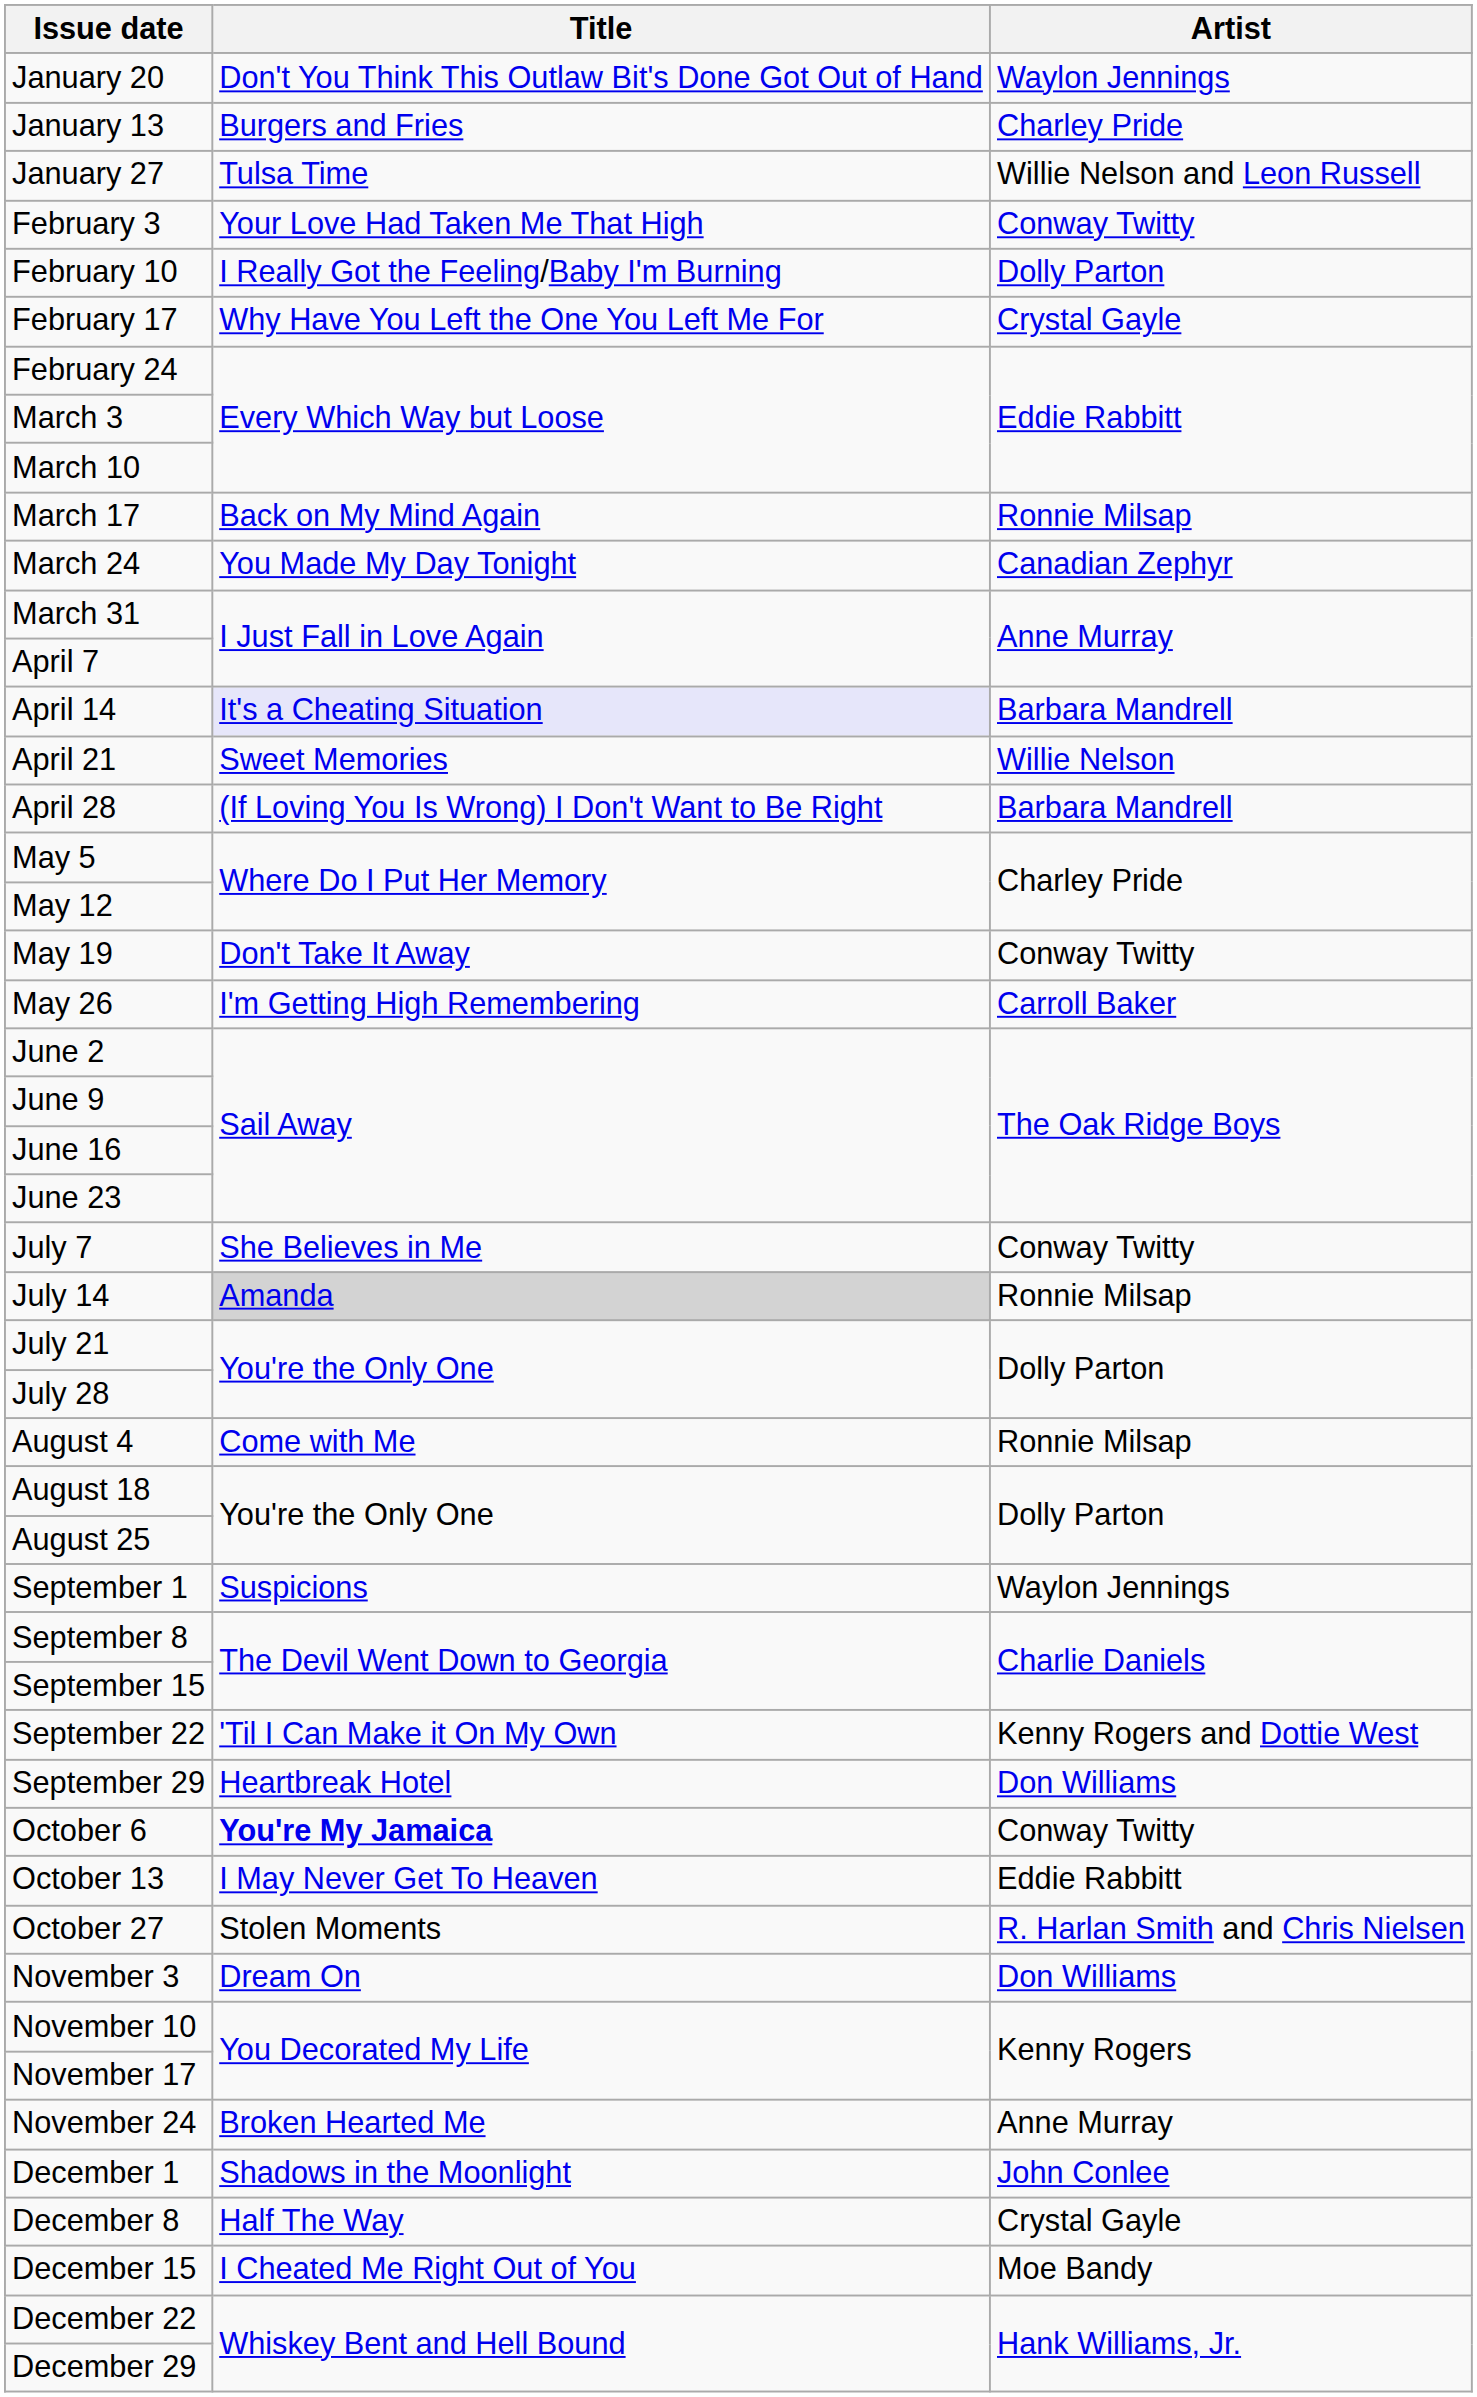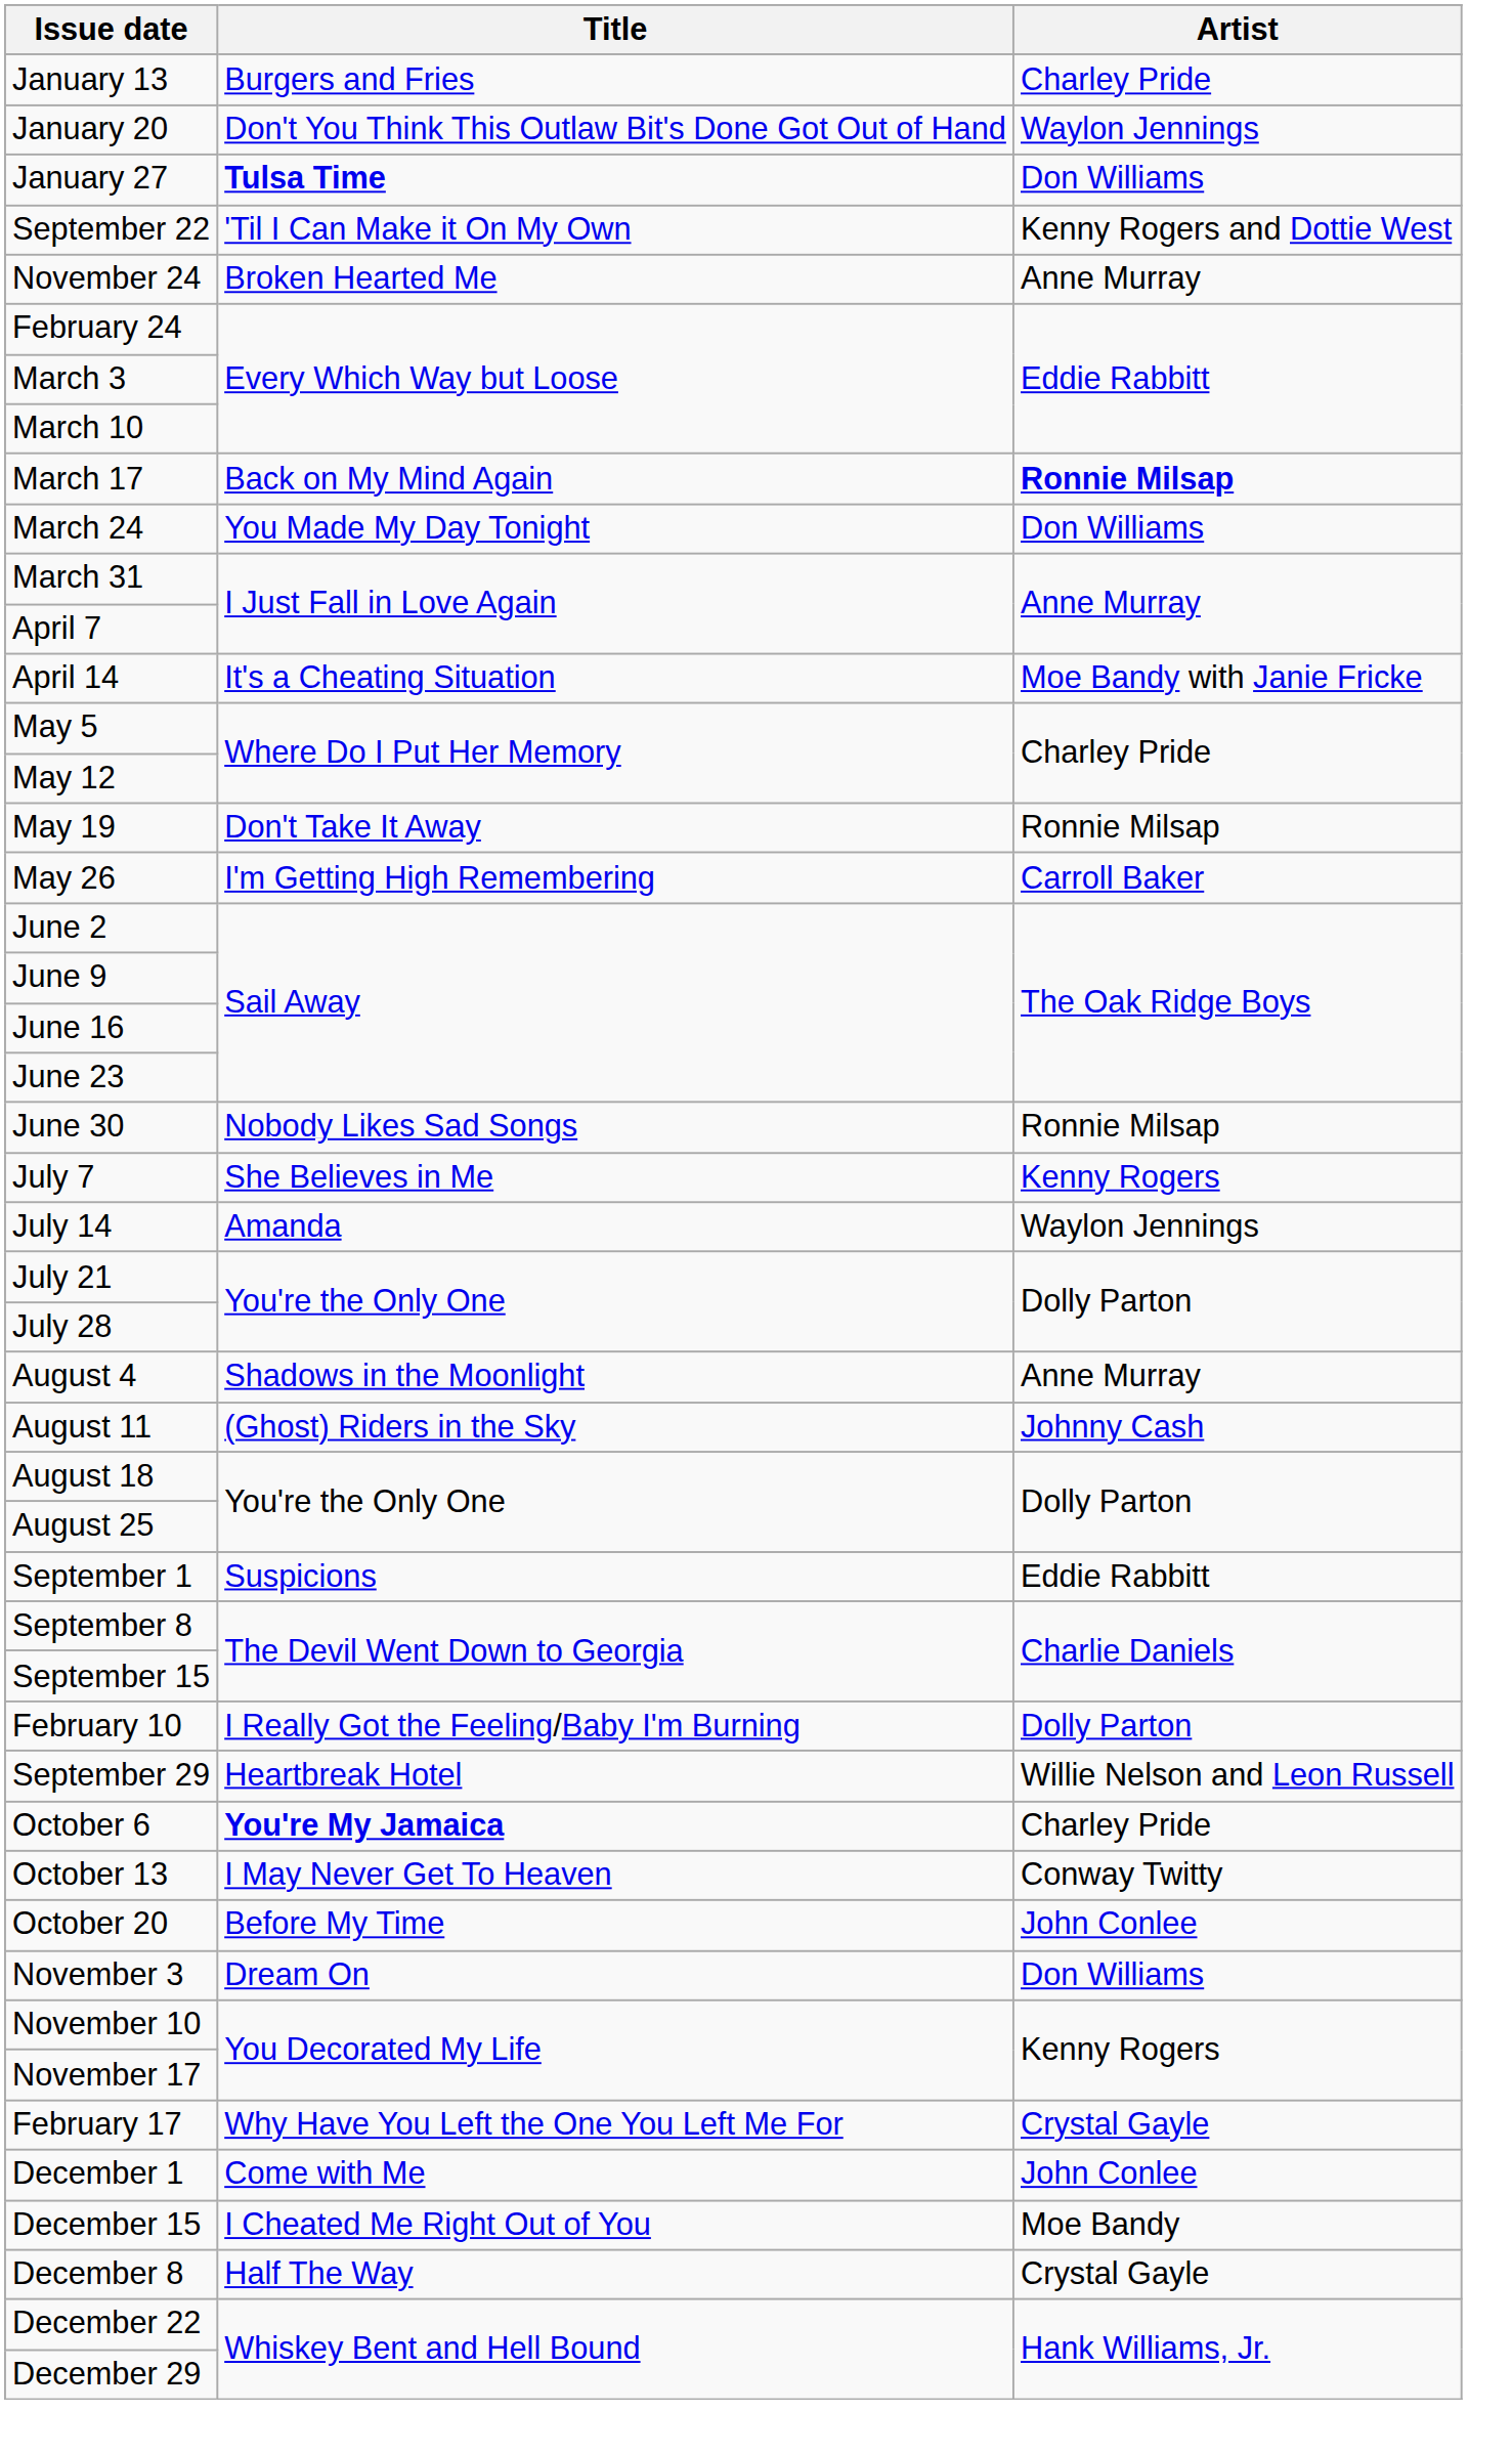 <table class="wikitable">
 <tr>
 <th>Issue date</th>
 <th>Title</th>
 <th>Artist</th>
 </tr>
 <tr>
+<td>January 13</td>
+<td><a href='#'>Burgers and Fries</a></td>
+<td><a href='#'>Charley Pride</a></td>
+</tr>
+<tr>
 <td>January 20</td>
 <td><a href='#'>Don't You Think This Outlaw Bit's Done Got Out of Hand</a></td>
 <td><a href='#'>Waylon Jennings</a></td>
 </tr>
 <tr>
-<td>January 13</td>
-<td><a href='#'>Burgers and Fries</a></td>
-<td><a href='#'>Charley Pride</a></td>
+<td>January 27</td>
+<td><strong><a href='#'>Tulsa Time</a></strong></td>
+<td><a href='#'>Don Williams</a></td>
 </tr>
 <tr>
-<td>January 27</td>
-<td><a href='#'>Tulsa Time</a></td>
-<td>Willie Nelson and <a href='#'>Leon Russell</a></td>
+<td>September 22</td>
+<td><a href='#'>'Til I Can Make it On My Own</a></td>
+<td>Kenny Rogers and <a href='#'>Dottie West</a></td>
 </tr>
 <tr>
-<td>February 3</td>
-<td><a href='#'>Your Love Had Taken Me That High</a></td>
-<td><a href='#'>Conway Twitty</a></td>
-</tr>
-<tr>
-<td>February 10</td>
-<td><a href='#'>I Really Got the Feeling</a>/<a href='#'>Baby I'm Burning</a></td>
-<td><a href='#'>Dolly Parton</a></td>
-</tr>
-<tr>
-<td>February 17</td>
-<td><a href='#'>Why Have You Left the One You Left Me For</a></td>
-<td><a href='#'>Crystal Gayle</a></td>
+<td>November 24</td>
+<td><a href='#'>Broken Hearted Me</a></td>
+<td>Anne Murray</td>
 </tr>
 <tr>
 <td>February 24</td>
 <td rowspan=3><a href='#'>Every Which Way but Loose</a></td>
 <td rowspan=3><a href='#'>Eddie Rabbitt</a></td>
 </tr>
 <tr>
 <td>March 3</td>
 </tr>
 <tr>
 <td>March 10</td>
 </tr>
 <tr>
 <td>March 17</td>
 <td><a href='#'>Back on My Mind Again</a></td>
-<td><a href='#'>Ronnie Milsap</a></td>
+<td><strong><a href='#'>Ronnie Milsap</a></strong></td>
 </tr>
 <tr>
 <td>March 24</td>
 <td><a href='#'>You Made My Day Tonight</a></td>
-<td><a href='#'>Canadian Zephyr</a></td>
+<td><a href='#'>Don Williams</a></td>
 </tr>
 <tr>
 <td>March 31</td>
 <td rowspan=2><a href='#'>I Just Fall in Love Again</a></td>
 <td rowspan=2><a href='#'>Anne Murray</a></td>
 </tr>
 <tr>
 <td>April 7</td>
 </tr>
 <tr>
 <td>April 14</td>
-<td style="background: lavender;"><a href='#'>It's a Cheating Situation</a></td>
-<td><a href='#'>Barbara Mandrell</a></td>
-</tr>
-<tr>
-<td>April 21</td>
-<td><a href='#'>Sweet Memories</a></td>
-<td><a href='#'>Willie Nelson</a></td>
-</tr>
-<tr>
-<td>April 28</td>
-<td><a href='#'>(If Loving You Is Wrong) I Don't Want to Be Right</a></td>
-<td><a href='#'>Barbara Mandrell</a></td>
+<td><a href='#'>It's a Cheating Situation</a></td>
+<td><a href='#'>Moe Bandy</a> with <a href='#'>Janie Fricke</a></td>
 </tr>
 <tr>
 <td>May 5</td>
 <td rowspan=2><a href='#'>Where Do I Put Her Memory</a></td>
 <td rowspan=2>Charley Pride</td>
 </tr>
 <tr>
 <td>May 12</td>
 </tr>
 <tr>
 <td>May 19</td>
 <td><a href='#'>Don't Take It Away</a></td>
-<td>Conway Twitty</td>
+<td>Ronnie Milsap</td>
 </tr>
 <tr>
 <td>May 26</td>
 <td><a href='#'>I'm Getting High Remembering</a></td>
 <td><a href='#'>Carroll Baker</a></td>
 </tr>
 <tr>
 <td>June 2</td>
 <td rowspan=4><a href='#'>Sail Away</a></td>
 <td rowspan=4><a href='#'>The Oak Ridge Boys</a></td>
 </tr>
 <tr>
 <td>June 9</td>
 </tr>
 <tr>
 <td>June 16</td>
 </tr>
 <tr>
 <td>June 23</td>
 </tr>
 <tr>
+<td>June 30</td>
+<td><a href='#'>Nobody Likes Sad Songs</a></td>
+<td>Ronnie Milsap</td>
+</tr>
+<tr>
 <td>July 7</td>
 <td><a href='#'>She Believes in Me</a></td>
-<td>Conway Twitty</td>
+<td><a href='#'>Kenny Rogers</a></td>
 </tr>
 <tr>
 <td>July 14</td>
-<td style="background: lightgrey;"><a href='#'>Amanda</a></td>
-<td>Ronnie Milsap</td>
+<td><a href='#'>Amanda</a></td>
+<td>Waylon Jennings</td>
 </tr>
 <tr>
 <td>July 21</td>
 <td rowspan=2><a href='#'>You're the Only One</a></td>
 <td rowspan=2>Dolly Parton</td>
 </tr>
 <tr>
 <td>July 28</td>
 </tr>
 <tr>
 <td>August 4</td>
-<td><a href='#'>Come with Me</a></td>
-<td>Ronnie Milsap</td>
+<td><a href='#'>Shadows in the Moonlight</a></td>
+<td>Anne Murray</td>
+</tr>
+<tr>
+<td>August 11</td>
+<td><a href='#'>(Ghost) Riders in the Sky</a></td>
+<td><a href='#'>Johnny Cash</a></td>
 </tr>
 <tr>
 <td>August 18</td>
 <td rowspan=2>You're the Only One</td>
 <td rowspan=2>Dolly Parton</td>
 </tr>
 <tr>
 <td>August 25</td>
 </tr>
 <tr>
 <td>September 1</td>
 <td><a href='#'>Suspicions</a></td>
-<td>Waylon Jennings</td>
+<td>Eddie Rabbitt</td>
 </tr>
 <tr>
 <td>September 8</td>
 <td rowspan=2><a href='#'>The Devil Went Down to Georgia</a></td>
 <td rowspan=2><a href='#'>Charlie Daniels</a></td>
 </tr>
 <tr>
 <td>September 15</td>
 </tr>
 <tr>
-<td>September 22</td>
-<td><a href='#'>'Til I Can Make it On My Own</a></td>
-<td>Kenny Rogers and <a href='#'>Dottie West</a></td>
+<td>February 10</td>
+<td><a href='#'>I Really Got the Feeling</a>/<a href='#'>Baby I'm Burning</a></td>
+<td><a href='#'>Dolly Parton</a></td>
 </tr>
 <tr>
 <td>September 29</td>
 <td><a href='#'>Heartbreak Hotel</a></td>
-<td><a href='#'>Don Williams</a></td>
+<td>Willie Nelson and <a href='#'>Leon Russell</a></td>
 </tr>
 <tr>
 <td>October 6</td>
 <td><strong><a href='#'>You're My Jamaica</a></strong></td>
-<td>Conway Twitty</td>
+<td>Charley Pride</td>
 </tr>
 <tr>
 <td>October 13</td>
 <td><a href='#'>I May Never Get To Heaven</a></td>
-<td>Eddie Rabbitt</td>
+<td>Conway Twitty</td>
 </tr>
 <tr>
-<td>October 27</td>
-<td>Stolen Moments</td>
-<td><a href='#'>R. Harlan Smith</a> and <a href='#'>Chris Nielsen</a></td>
+<td>October 20</td>
+<td><a href='#'>Before My Time</a></td>
+<td><a href='#'>John Conlee</a></td>
 </tr>
 <tr>
 <td>November 3</td>
 <td><a href='#'>Dream On</a></td>
 <td><a href='#'>Don Williams</a></td>
 </tr>
 <tr>
 <td>November 10</td>
 <td rowspan=2><a href='#'>You Decorated My Life</a></td>
 <td rowspan=2>Kenny Rogers</td>
 </tr>
 <tr>
 <td>November 17</td>
 </tr>
 <tr>
-<td>November 24</td>
-<td><a href='#'>Broken Hearted Me</a></td>
-<td>Anne Murray</td>
+<td>February 17</td>
+<td><a href='#'>Why Have You Left the One You Left Me For</a></td>
+<td><a href='#'>Crystal Gayle</a></td>
 </tr>
 <tr>
 <td>December 1</td>
-<td><a href='#'>Shadows in the Moonlight</a></td>
+<td><a href='#'>Come with Me</a></td>
 <td><a href='#'>John Conlee</a></td>
+</tr>
+<tr>
+<td>December 15</td>
+<td><a href='#'>I Cheated Me Right Out of You</a></td>
+<td>Moe Bandy</td>
 </tr>
 <tr>
 <td>December 8</td>
 <td><a href='#'>Half The Way</a></td>
 <td>Crystal Gayle</td>
-</tr>
-<tr>
-<td>December 15</td>
-<td><a href='#'>I Cheated Me Right Out of You</a></td>
-<td>Moe Bandy</td>
 </tr>
 <tr>
 <td>December 22</td>
 <td rowspan=2><a href='#'>Whiskey Bent and Hell Bound</a></td>
 <td rowspan=2><a href='#'>Hank Williams, Jr.</a></td>
 </tr>
 <tr>
 <td>December 29</td>
 </tr>
 </table>
